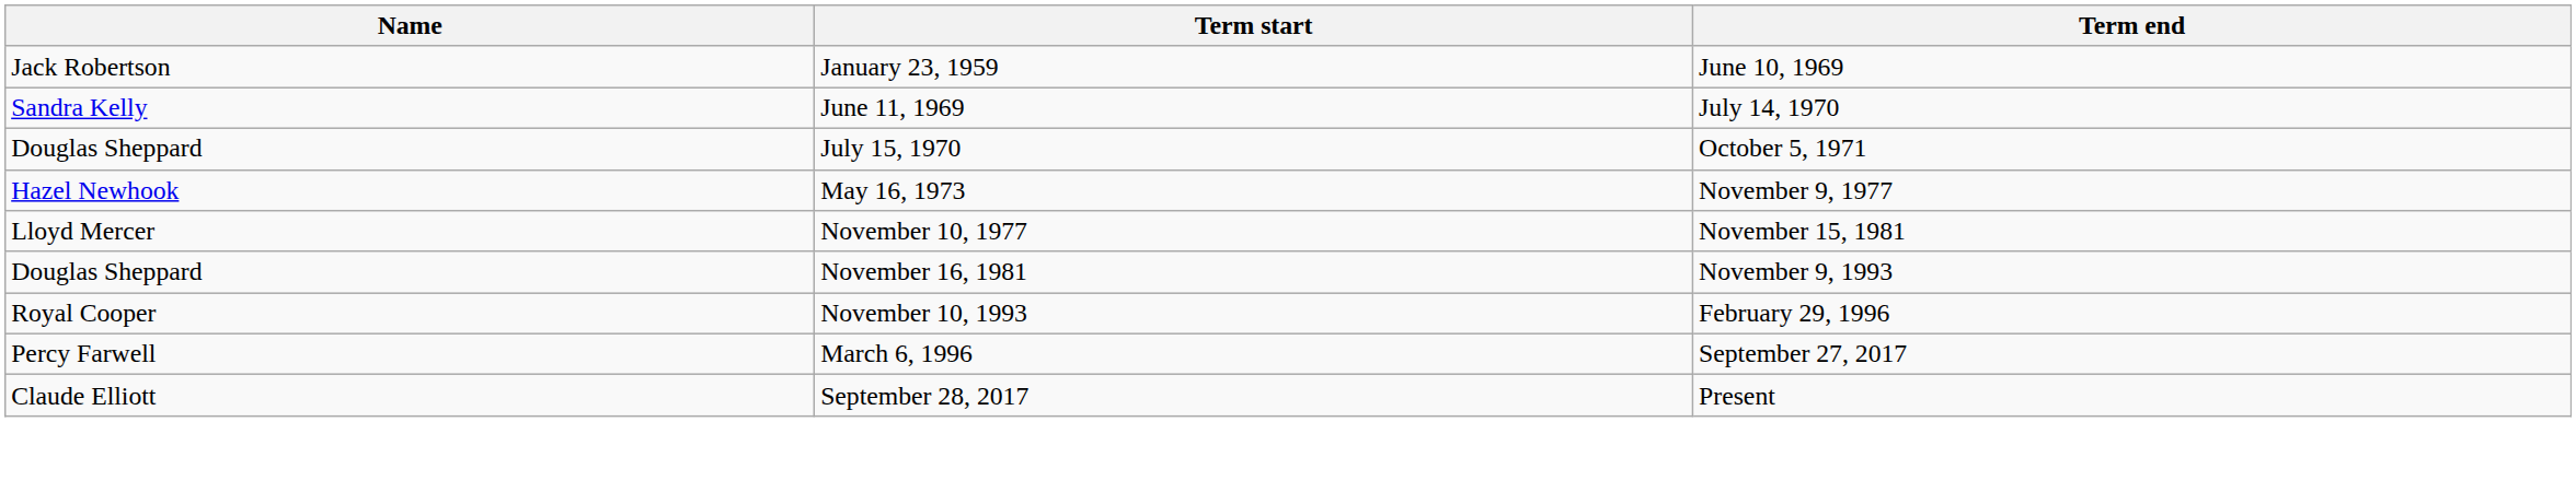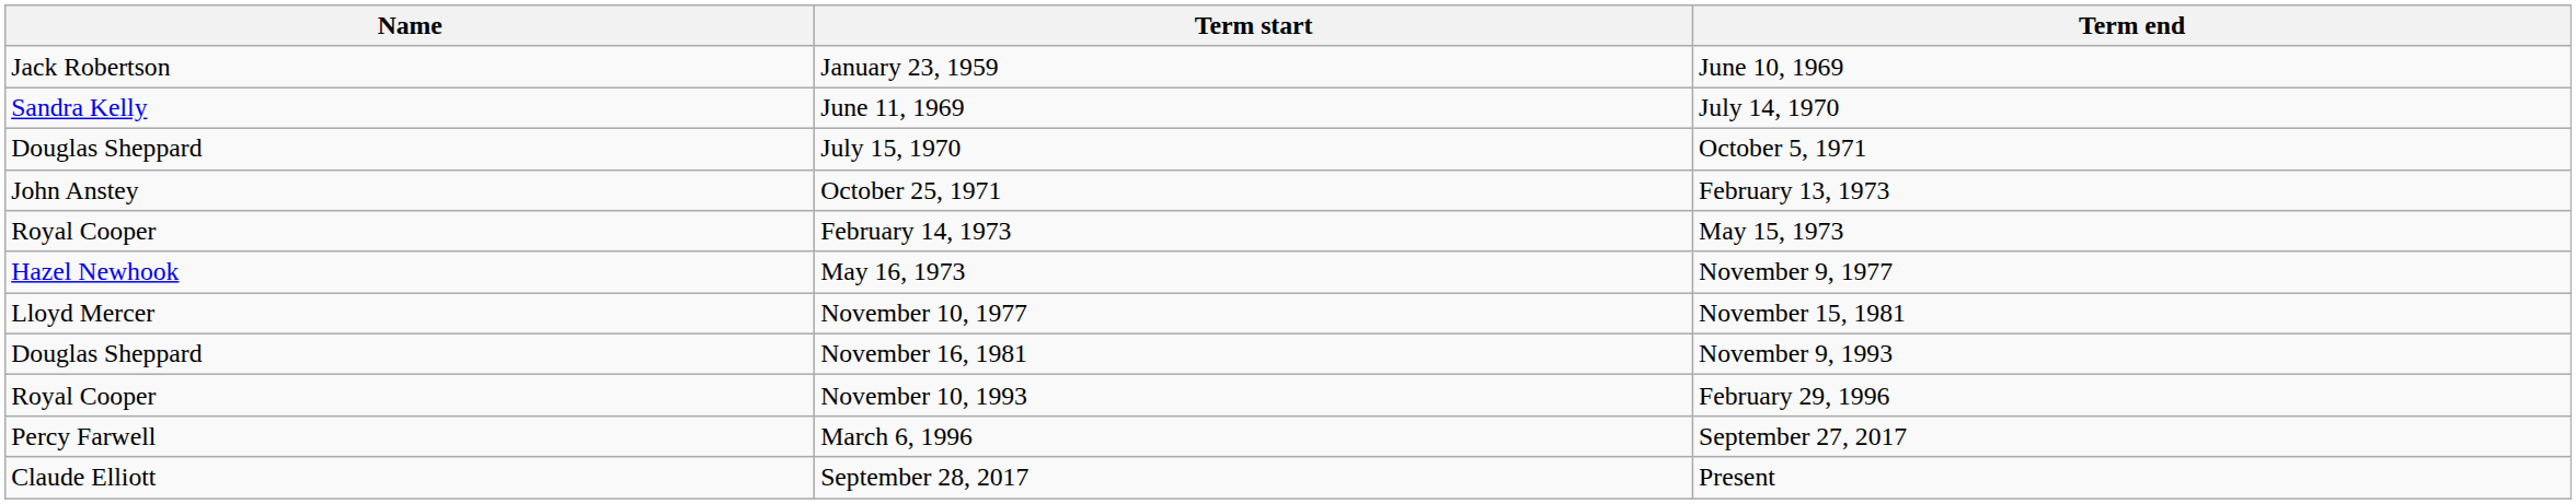 <table class="wikitable" style="text-align:left; line-height:18px; width:100%;">
 <tr>
 <th scope="col">Name</th>
 <th scope="col">Term start</th>
 <th scope="col">Term end</th>
 </tr>
 <tr>
 <td>Jack Robertson</td>
 <td>January 23, 1959</td>
 <td>June 10, 1969</td>
 </tr>
 <tr>
 <td><a href='#'>Sandra Kelly</a></td>
 <td>June 11, 1969</td>
 <td>July 14, 1970</td>
 </tr>
 <tr>
 <td>Douglas Sheppard</td>
 <td>July 15, 1970</td>
 <td>October 5, 1971</td>
+</tr>
+<tr>
+<td>John Anstey</td>
+<td>October 25, 1971</td>
+<td>February 13, 1973</td>
+</tr>
+<tr>
+<td>Royal Cooper</td>
+<td>February 14, 1973</td>
+<td>May 15, 1973</td>
 </tr>
 <tr>
 <td><a href='#'>Hazel Newhook</a></td>
 <td>May 16, 1973</td>
 <td>November 9, 1977</td>
 </tr>
 <tr>
 <td>Lloyd Mercer</td>
 <td>November 10, 1977</td>
 <td>November 15, 1981</td>
 </tr>
 <tr>
 <td>Douglas Sheppard</td>
 <td>November 16, 1981</td>
 <td>November 9, 1993</td>
 </tr>
 <tr>
 <td>Royal Cooper</td>
 <td>November 10, 1993</td>
 <td>February 29, 1996</td>
 </tr>
 <tr>
 <td>Percy Farwell</td>
 <td>March 6, 1996</td>
 <td>September 27, 2017</td>
 </tr>
 <tr>
 <td>Claude Elliott</td>
 <td>September 28, 2017</td>
 <td>Present</td>
 </tr>
 </table>
